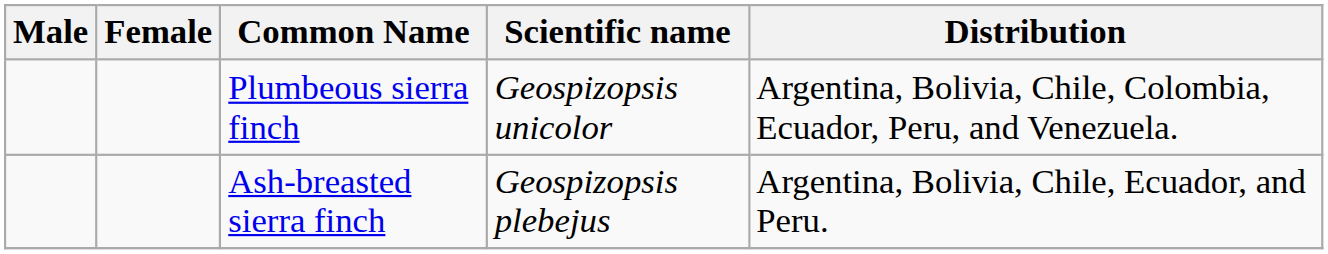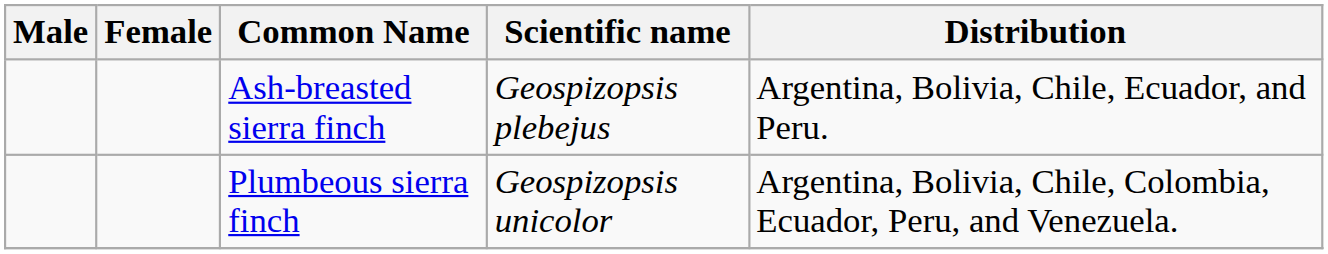 <table class="wikitable">
 <tr>
 <th>Male</th>
 <th>Female</th>
 <th>Common Name</th>
 <th>Scientific name</th>
 <th>Distribution</th>
 </tr>
 <tr>
 <td></td>
 <td></td>
+<td><a href='#'>Ash-breasted sierra finch</a></td>
+<td><em>Geospizopsis plebejus</em></td>
+<td>Argentina, Bolivia, Chile, Ecuador, and Peru.</td>
+</tr>
+<tr>
+<td></td>
+<td></td>
 <td><a href='#'>Plumbeous sierra finch</a></td>
 <td><em>Geospizopsis unicolor</em></td>
 <td>Argentina, Bolivia, Chile, Colombia, Ecuador, Peru, and Venezuela.</td>
 </tr>
 <tr>
-<td></td>
-<td></td>
-<td><a href='#'>Ash-breasted sierra finch</a></td>
-<td><em>Geospizopsis plebejus</em></td>
-<td>Argentina, Bolivia, Chile, Ecuador, and Peru.</td>
-</tr>
-<tr>
 </tr>
 </table>
